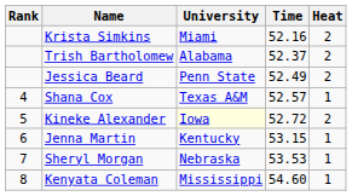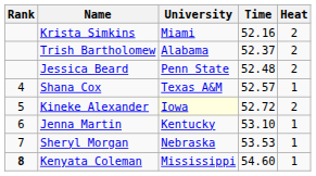 <table class="wikitable sortable" style="text-align:center">
 <tr>
 <th>Rank</th>
 <th>Name</th>
 <th>University</th>
 <th>Time</th>
 <th>Heat</th>
 </tr>
 <tr>
 <td></td>
 <td align=left><a href='#'>Krista Simkins</a></td>
 <td align="left"><a href='#'>Miami</a></td>
 <td>52.16</td>
 <td>2</td>
 </tr>
 <tr>
 <td></td>
 <td align=left><a href='#'>Trish Bartholomew</a></td>
 <td align=left><a href='#'>Alabama</a></td>
 <td>52.37</td>
 <td>2</td>
 </tr>
 <tr>
 <td></td>
 <td align=left><a href='#'>Jessica Beard</a></td>
 <td align=left><a href='#'>Penn State</a></td>
-<td>52.49</td>
+<td>52.48</td>
 <td>2</td>
 </tr>
 <tr>
 <td>4</td>
 <td align=left><a href='#'>Shana Cox</a></td>
 <td align=left><a href='#'>Texas A&M</a></td>
 <td>52.57</td>
 <td>1</td>
 </tr>
 <tr>
 <td>5</td>
 <td align=left><a href='#'>Kineke Alexander</a></td>
 <td align=left style="background: lightyellow;"><a href='#'>Iowa</a></td>
 <td>52.72</td>
 <td>2</td>
 </tr>
 <tr>
 <td>6</td>
 <td align=left><a href='#'>Jenna Martin</a></td>
 <td align=left><a href='#'>Kentucky</a></td>
-<td>53.15</td>
+<td>53.10</td>
 <td>1</td>
 </tr>
 <tr>
 <td>7</td>
 <td align=left><a href='#'>Sheryl Morgan</a></td>
 <td align=left><a href='#'>Nebraska</a></td>
 <td>53.53</td>
 <td>1</td>
 </tr>
 <tr>
-<td>8</td>
+<td><strong>8</strong></td>
 <td align=left><a href='#'>Kenyata Coleman</a></td>
 <td align="left"><a href='#'>Mississippi</a></td>
 <td>54.60</td>
 <td>1</td>
 </tr>
 </table>
